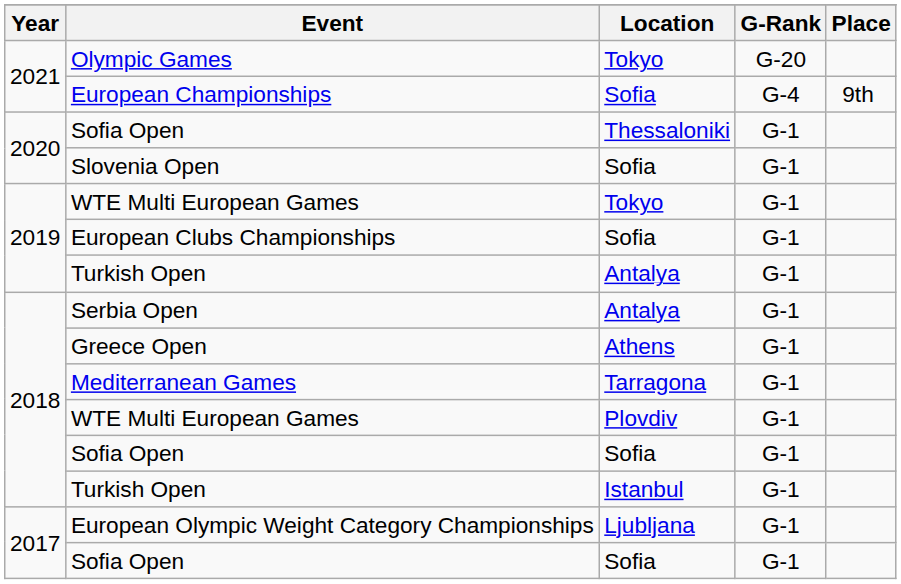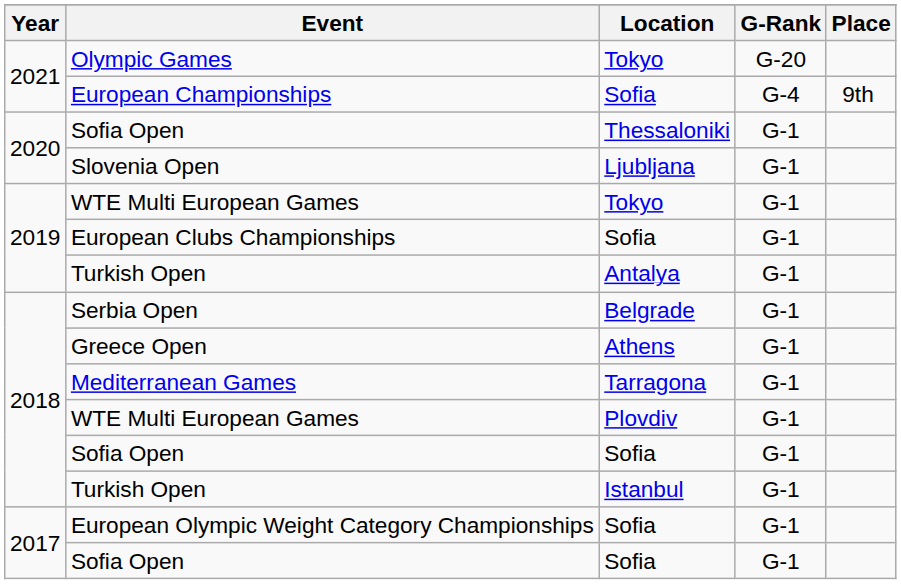 <table class="wikitable" style="text-align:center; font-size:95%;">
 <tr>
 </tr>
 <tr>
 <th align=center>Year</th>
 <th>Event</th>
 <th>Location</th>
 <th>G-Rank</th>
 <th>Place</th>
 </tr>
 <tr>
 <td rowspan="2">2021</td>
 <td align=left><a href='#'>Olympic Games</a></td>
 <td align=left> <a href='#'>Tokyo</a></td>
 <td>G-20</td>
 <td></td>
 </tr>
 <tr>
 <td align=left><a href='#'>European Championships</a></td>
 <td align=left> <a href='#'>Sofia</a></td>
 <td>G-4</td>
 <td>9th </td>
 </tr>
 <tr>
 <td rowspan="2">2020</td>
 <td align=left>Sofia Open</td>
 <td align=left> <a href='#'>Thessaloniki</a></td>
 <td>G-1</td>
 <td></td>
 </tr>
 <tr>
 <td align=left>Slovenia Open</td>
-<td align=left> Sofia</td>
+<td align=left> <a href='#'>Ljubljana</a></td>
 <td>G-1</td>
 <td></td>
 </tr>
 <tr>
 <td rowspan="3">2019</td>
 <td align=left>WTE Multi European Games</td>
 <td align=left> <a href='#'>Tokyo</a></td>
 <td>G-1</td>
 <td></td>
 </tr>
 <tr>
 <td align=left>European Clubs Championships</td>
 <td align=left> Sofia</td>
 <td>G-1</td>
 <td></td>
 </tr>
 <tr>
 <td align=left>Turkish Open</td>
 <td align=left> <a href='#'>Antalya</a></td>
 <td>G-1</td>
 <td></td>
 </tr>
 <tr>
 <td rowspan="6">2018</td>
 <td align=left>Serbia Open</td>
-<td align=left> <a href='#'>Antalya</a></td>
+<td align=left> <a href='#'>Belgrade</a></td>
 <td>G-1</td>
 <td></td>
 </tr>
 <tr>
 <td align=left>Greece Open</td>
 <td align=left> <a href='#'>Athens</a></td>
 <td>G-1</td>
 <td></td>
 </tr>
 <tr>
 <td align=left><a href='#'>Mediterranean Games</a></td>
 <td align=left> <a href='#'>Tarragona</a></td>
 <td>G-1</td>
 <td></td>
 </tr>
 <tr>
 <td align=left>WTE Multi European Games</td>
 <td align=left> <a href='#'>Plovdiv</a></td>
 <td>G-1</td>
 <td></td>
 </tr>
 <tr>
 <td align=left>Sofia Open</td>
 <td align=left> Sofia</td>
 <td>G-1</td>
 <td></td>
 </tr>
 <tr>
 <td align=left>Turkish Open</td>
 <td align=left> <a href='#'>Istanbul</a></td>
 <td>G-1</td>
 <td></td>
 </tr>
 <tr>
 <td rowspan="2">2017</td>
 <td align=left>European Olympic Weight Category Championships</td>
-<td align=left> <a href='#'>Ljubljana</a></td>
+<td align=left> Sofia</td>
 <td>G-1</td>
 <td></td>
 </tr>
 <tr>
 <td align=left>Sofia Open</td>
 <td align=left> Sofia</td>
 <td>G-1</td>
 <td></td>
 </tr>
 </table>
